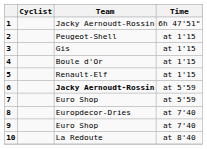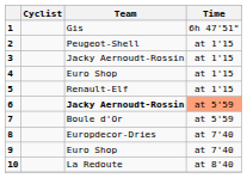 <table class="wikitable">
 <tr style="background:#ccccff;">
 <th></th>
 <th>Cyclist</th>
 <th>Team</th>
 <th>Time</th>
 </tr>
 <tr>
 <td><strong>1</strong></td>
 <td></td>
-<td>Jacky Aernoudt-Rossin</td>
+<td>Gis</td>
 <td align=center>6h 47'51"</td>
 </tr>
 <tr>
 <td><strong>2</strong></td>
 <td></td>
 <td>Peugeot-Shell</td>
 <td align=center>at 1'15</td>
 </tr>
 <tr>
 <td><strong>3</strong></td>
 <td></td>
-<td>Gis</td>
+<td>Jacky Aernoudt-Rossin</td>
 <td align=center>at 1'15</td>
 </tr>
 <tr>
 <td><strong>4</strong></td>
 <td></td>
-<td>Boule d'Or</td>
+<td>Euro Shop</td>
 <td align=center>at 1'15</td>
 </tr>
 <tr>
 <td><strong>5</strong></td>
 <td></td>
 <td>Renault-Elf</td>
 <td align=center>at 1'15</td>
 </tr>
 <tr>
 <td><strong>6</strong></td>
 <td></td>
 <td><strong>Jacky Aernoudt-Rossin</strong></td>
-<td align=center>at 5'59</td>
+<td align=center style="background: lightsalmon;">at 5'59</td>
 </tr>
 <tr>
 <td><strong>7</strong></td>
 <td></td>
-<td>Euro Shop</td>
+<td>Boule d'Or</td>
 <td align=center>at 5'59</td>
 </tr>
 <tr>
 <td><strong>8</strong></td>
 <td></td>
 <td>Europdecor-Dries</td>
 <td align=center>at 7'40</td>
 </tr>
 <tr>
 <td><strong>9</strong></td>
 <td></td>
 <td>Euro Shop</td>
 <td align=center>at 7'40</td>
 </tr>
 <tr>
 <td><strong>10</strong></td>
 <td></td>
 <td>La Redoute</td>
 <td align=center>at 8'40</td>
 </tr>
 <tr>
 </tr>
 </table>
